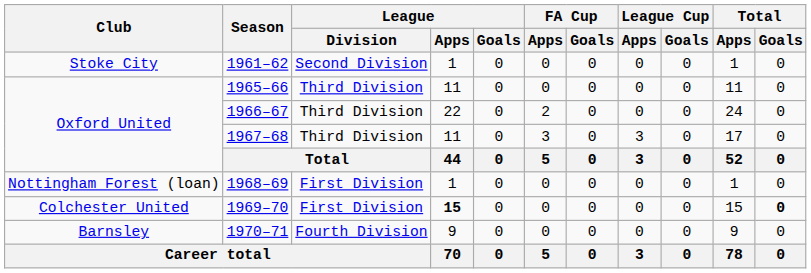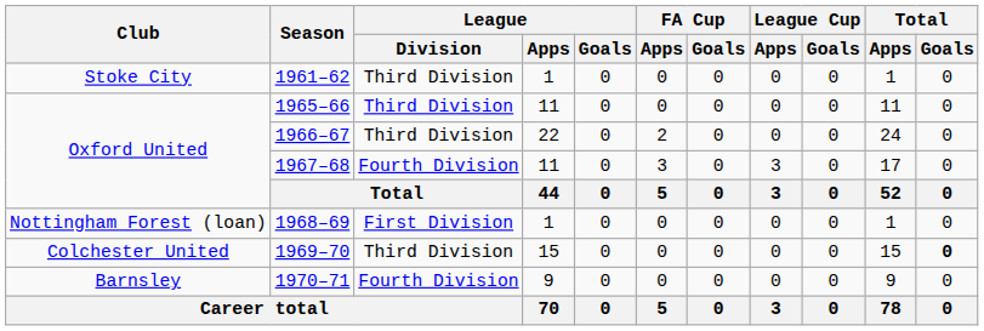 <table class="wikitable" style="text-align:center">
 <tr>
 <th rowspan="2">Club</th>
 <th rowspan="2">Season</th>
 <th colspan="3">League</th>
 <th colspan="2">FA Cup</th>
 <th colspan="2">League Cup</th>
 <th colspan="2">Total</th>
 </tr>
 <tr>
 <th>Division</th>
 <th>Apps</th>
 <th>Goals</th>
 <th>Apps</th>
 <th>Goals</th>
 <th>Apps</th>
 <th>Goals</th>
 <th>Apps</th>
 <th>Goals</th>
 </tr>
 <tr>
 <td><a href='#'>Stoke City</a></td>
 <td><a href='#'>1961–62</a></td>
-<td><a href='#'>Second Division</a></td>
+<td>Third Division</td>
 <td>1</td>
 <td>0</td>
 <td>0</td>
 <td>0</td>
 <td>0</td>
 <td>0</td>
 <td>1</td>
 <td>0</td>
 </tr>
 <tr>
 <td rowspan="4"><a href='#'>Oxford United</a></td>
 <td><a href='#'>1965–66</a></td>
 <td><a href='#'>Third Division</a></td>
 <td>11</td>
 <td>0</td>
 <td>0</td>
 <td>0</td>
 <td>0</td>
 <td>0</td>
 <td>11</td>
 <td>0</td>
 </tr>
 <tr>
 <td><a href='#'>1966–67</a></td>
 <td>Third Division</td>
 <td>22</td>
 <td>0</td>
 <td>2</td>
 <td>0</td>
 <td>0</td>
 <td>0</td>
 <td>24</td>
 <td>0</td>
 </tr>
 <tr>
 <td><a href='#'>1967–68</a></td>
-<td>Third Division</td>
+<td><a href='#'>Fourth Division</a></td>
 <td>11</td>
 <td>0</td>
 <td>3</td>
 <td>0</td>
 <td>3</td>
 <td>0</td>
 <td>17</td>
 <td>0</td>
 </tr>
 <tr>
 <th colspan=2>Total</th>
 <th>44</th>
 <th>0</th>
 <th>5</th>
 <th>0</th>
 <th>3</th>
 <th>0</th>
 <th>52</th>
 <th>0</th>
 </tr>
 <tr>
 <td><a href='#'>Nottingham Forest</a> (loan)</td>
 <td><a href='#'>1968–69</a></td>
 <td><a href='#'>First Division</a></td>
 <td>1</td>
 <td>0</td>
 <td>0</td>
 <td>0</td>
 <td>0</td>
 <td>0</td>
 <td>1</td>
 <td>0</td>
 </tr>
 <tr>
 <td><a href='#'>Colchester United</a></td>
 <td><a href='#'>1969–70</a></td>
-<td><a href='#'>First Division</a></td>
-<td><strong>15</strong></td>
+<td>Third Division</td>
+<td>15</td>
 <td>0</td>
 <td>0</td>
 <td>0</td>
 <td>0</td>
 <td>0</td>
 <td>15</td>
 <td><strong>0</strong></td>
 </tr>
 <tr>
 <td><a href='#'>Barnsley</a></td>
 <td><a href='#'>1970–71</a></td>
 <td><a href='#'>Fourth Division</a></td>
 <td>9</td>
 <td>0</td>
 <td>0</td>
 <td>0</td>
 <td>0</td>
 <td>0</td>
 <td>9</td>
 <td>0</td>
 </tr>
 <tr>
 <th colspan="3">Career total</th>
 <th>70</th>
 <th>0</th>
 <th>5</th>
 <th>0</th>
 <th>3</th>
 <th>0</th>
 <th>78</th>
 <th>0</th>
 </tr>
 </table>
